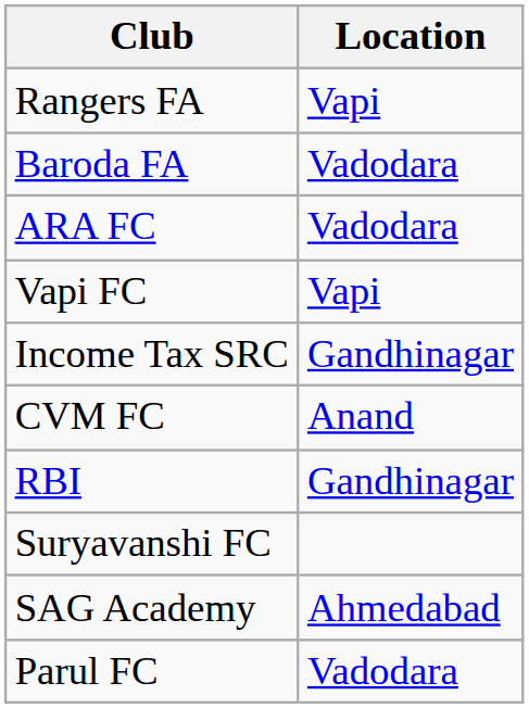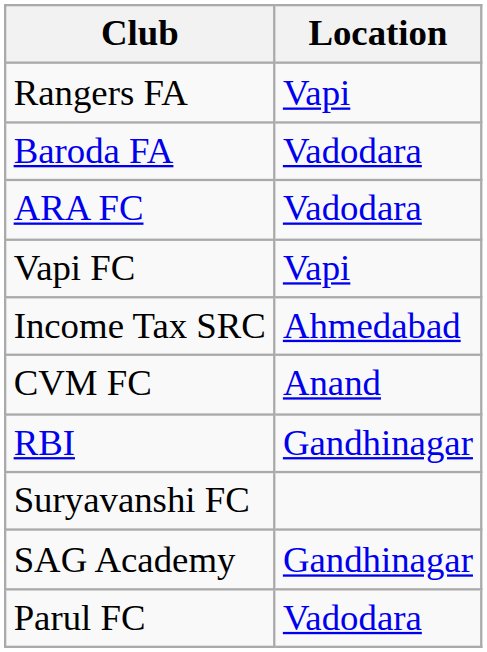 <table class=wikitable>
 <tr>
 <th>Club</th>
 <th>Location</th>
 </tr>
 <tr>
 <td>Rangers FA</td>
 <td><a href='#'>Vapi</a></td>
 </tr>
 <tr>
 <td><a href='#'>Baroda FA</a></td>
 <td><a href='#'>Vadodara</a></td>
 </tr>
 <tr>
 <td><a href='#'>ARA FC</a></td>
 <td><a href='#'>Vadodara</a></td>
 </tr>
 <tr>
 <td>Vapi FC</td>
 <td><a href='#'>Vapi</a></td>
 </tr>
 <tr>
 <td>Income Tax SRC</td>
-<td><a href='#'>Gandhinagar</a></td>
+<td><a href='#'>Ahmedabad</a></td>
 </tr>
 <tr>
 <td>CVM FC</td>
 <td><a href='#'>Anand</a></td>
 </tr>
 <tr>
 <td><a href='#'>RBI</a></td>
 <td><a href='#'>Gandhinagar</a></td>
 </tr>
 <tr>
 <td>Suryavanshi FC</td>
 <td></td>
 </tr>
 <tr>
 <td>SAG Academy</td>
-<td><a href='#'>Ahmedabad</a></td>
+<td><a href='#'>Gandhinagar</a></td>
 </tr>
 <tr>
 <td>Parul FC</td>
 <td><a href='#'>Vadodara</a></td>
 </tr>
 </table>
